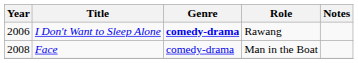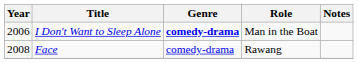 <table class="wikitable sortable">
 <tr>
 <th>Year</th>
 <th>Title</th>
 <th>Genre</th>
 <th>Role</th>
 <th class="unsortable">Notes</th>
 </tr>
 <tr>
 <td>2006</td>
 <td><em><a href='#'>I Don't Want to Sleep Alone</a></em></td>
 <td><strong><a href='#'>comedy-drama</a></strong></td>
-<td>Rawang</td>
+<td>Man in the Boat</td>
 <td></td>
 </tr>
 <tr>
 <td>2008</td>
 <td><em><a href='#'>Face</a></em></td>
 <td><a href='#'>comedy-drama</a></td>
-<td>Man in the Boat</td>
+<td>Rawang</td>
 <td></td>
 </tr>
 <tr>
 </tr>
 </table>
